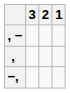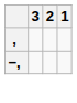 <table class="wikitable">
 <tr ---- valign="center">
 <th></th>
 <th>3</th>
 <th>2</th>
 <th>1</th>
-</tr>
-<tr ---- valign="center"  align="center">
-<th>, −</th>
-<td></td>
-<td></td>
-<td></td>
 </tr>
 <tr ---- valign="center"  align="center">
 <th>, </th>
 <td></td>
 <td></td>
 <td></td>
 </tr>
 <tr ---- valign="center"  align="center">
 <th>−, </th>
 <td></td>
 <td></td>
 <td></td>
 </tr>
 </table>
